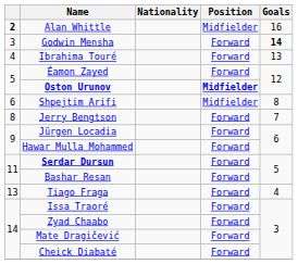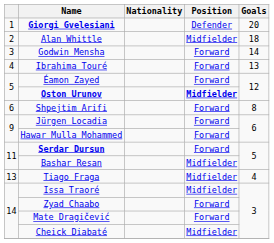 <table class="wikitable"style=text-align:center>
 <tr>
 <th></th>
 <th>Name</th>
 <th>Nationality</th>
 <th>Position</th>
 <th>Goals</th>
 </tr>
 <tr>
-<td><strong>2</strong></td>
+<td>1</td>
+<td><strong><a href='#'>Giorgi Gvelesiani</a></strong></td>
+<td></td>
+<td><a href='#'>Defender</a></td>
+<td>20</td>
+</tr>
+<tr>
+<td>2</td>
 <td><a href='#'>Alan Whittle</a></td>
 <td></td>
 <td><a href='#'>Midfielder</a></td>
-<td>16</td>
+<td>18</td>
 </tr>
 <tr>
 <td>3</td>
 <td><a href='#'>Godwin Mensha</a></td>
 <td></td>
 <td><a href='#'>Forward</a></td>
-<td><strong>14</strong></td>
+<td>14</td>
 </tr>
 <tr>
 <td>4</td>
 <td><a href='#'>Ibrahima Touré</a></td>
 <td></td>
 <td><a href='#'>Forward</a></td>
 <td>13</td>
 </tr>
 <tr>
 <td rowspan="2">5</td>
 <td><a href='#'>Éamon Zayed</a></td>
 <td></td>
 <td><a href='#'>Forward</a></td>
 <td rowspan="2">12</td>
 </tr>
 <tr>
 <td><strong><a href='#'>Oston Urunov</a></strong></td>
 <td></td>
 <td><strong><a href='#'>Midfielder</a></strong></td>
 </tr>
 <tr>
 <td>6</td>
 <td><a href='#'>Shpejtim Arifi</a></td>
 <td></td>
-<td><a href='#'>Midfielder</a></td>
+<td><a href='#'>Forward</a></td>
 <td>8</td>
-</tr>
-<tr>
-<td>8</td>
-<td><a href='#'>Jerry Bengtson</a></td>
-<td></td>
-<td><a href='#'>Forward</a></td>
-<td>7</td>
 </tr>
 <tr>
 <td rowspan="2">9</td>
 <td><a href='#'>Jürgen Locadia</a></td>
 <td></td>
 <td><a href='#'>Forward</a></td>
 <td rowspan="2">6</td>
 </tr>
 <tr>
 <td><a href='#'>Hawar Mulla Mohammed</a></td>
 <td></td>
 <td><a href='#'>Forward</a></td>
 </tr>
 <tr>
 <td rowspan="2">11</td>
 <td><strong><a href='#'>Serdar Dursun</a></strong></td>
 <td></td>
 <td><a href='#'>Forward</a></td>
 <td rowspan="2">5</td>
 </tr>
 <tr>
 <td><a href='#'>Bashar Resan</a></td>
 <td></td>
-<td><a href='#'>Forward</a></td>
+<td><a href='#'>Midfielder</a></td>
 </tr>
 <tr>
 <td>13</td>
 <td><a href='#'>Tiago Fraga</a></td>
 <td></td>
-<td><a href='#'>Forward</a></td>
+<td><a href='#'>Midfielder</a></td>
 <td>4</td>
 </tr>
 <tr>
 <td rowspan="4">14</td>
 <td><a href='#'>Issa Traoré</a></td>
 <td></td>
-<td><a href='#'>Forward</a></td>
+<td><a href='#'>Midfielder</a></td>
 <td rowspan="4">3</td>
 </tr>
 <tr>
 <td><a href='#'>Zyad Chaabo</a></td>
 <td></td>
 <td><a href='#'>Forward</a></td>
 </tr>
 <tr>
 <td><a href='#'>Mate Dragičević</a></td>
 <td></td>
 <td><a href='#'>Forward</a></td>
 </tr>
 <tr>
 <td><a href='#'>Cheick Diabaté</a></td>
 <td></td>
-<td><a href='#'>Forward</a></td>
+<td><a href='#'>Midfielder</a></td>
 </tr>
 <tr>
 </tr>
 </table>
